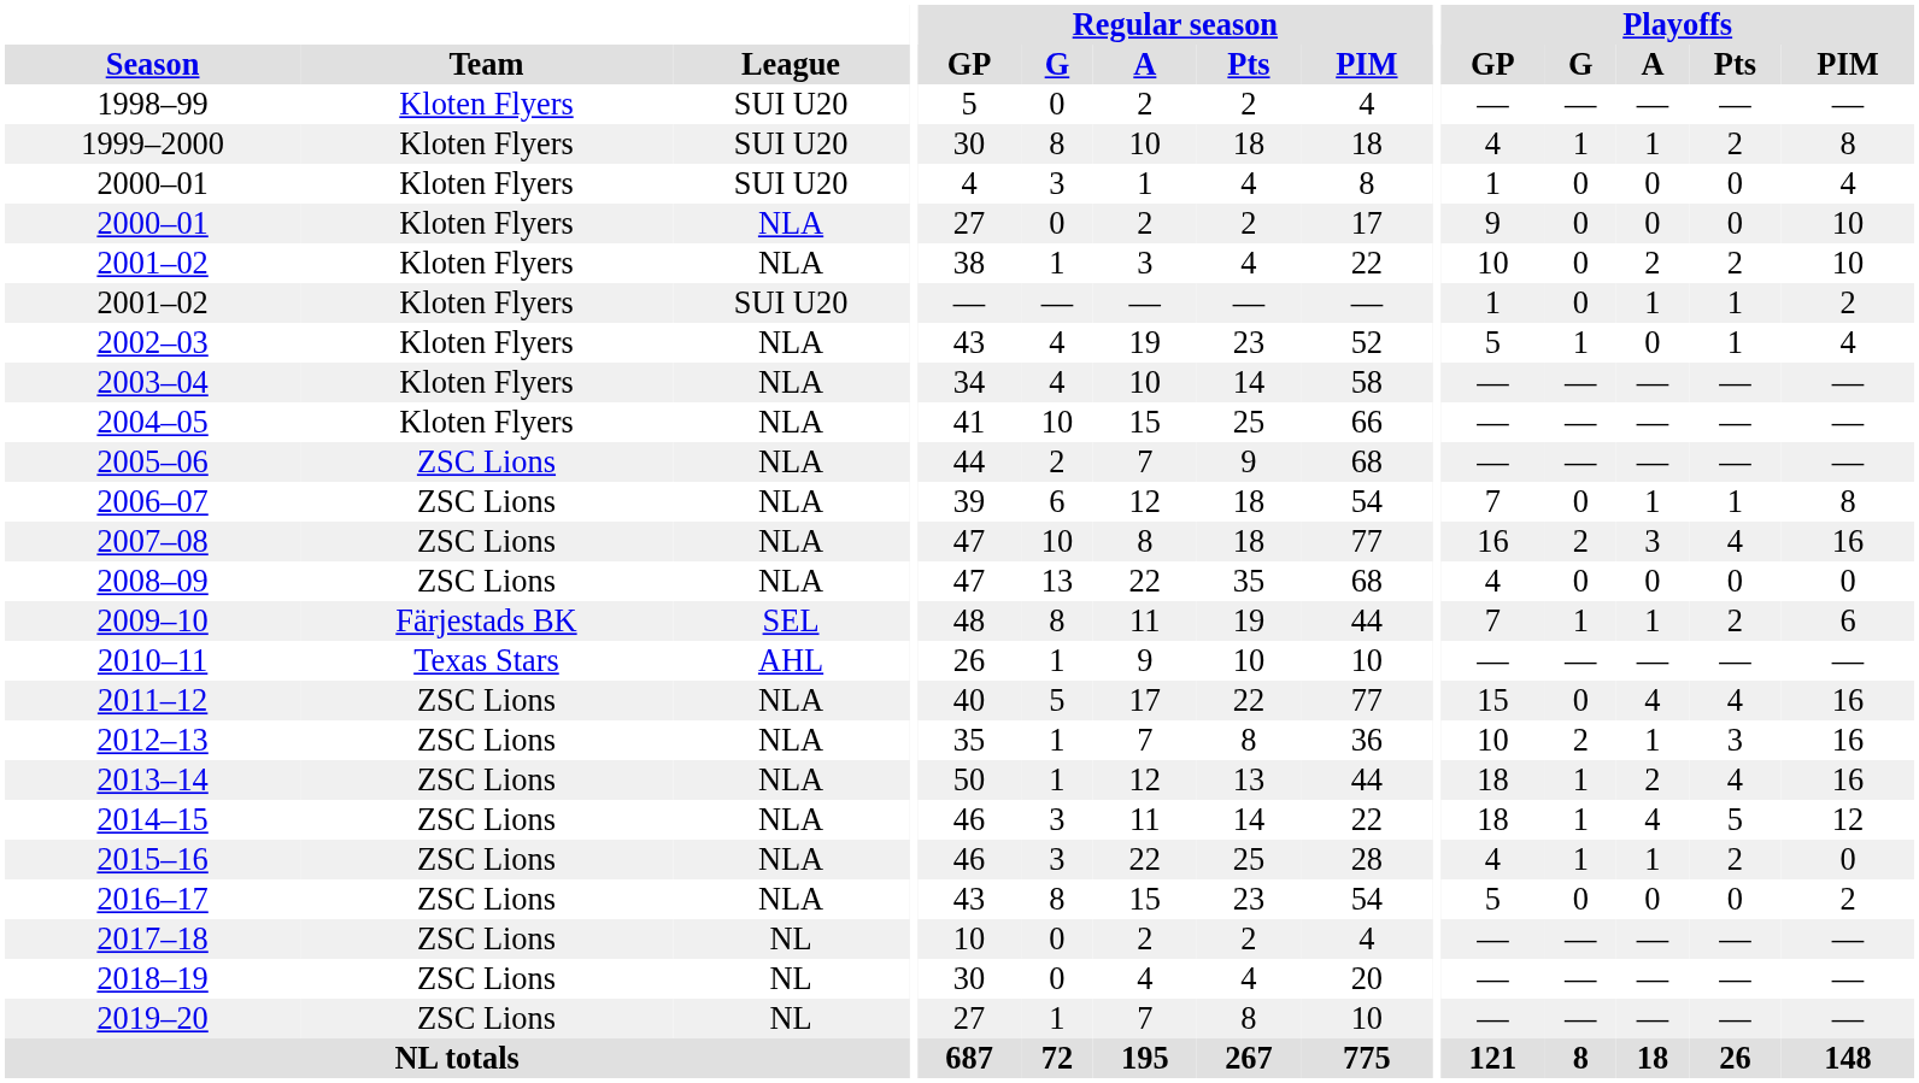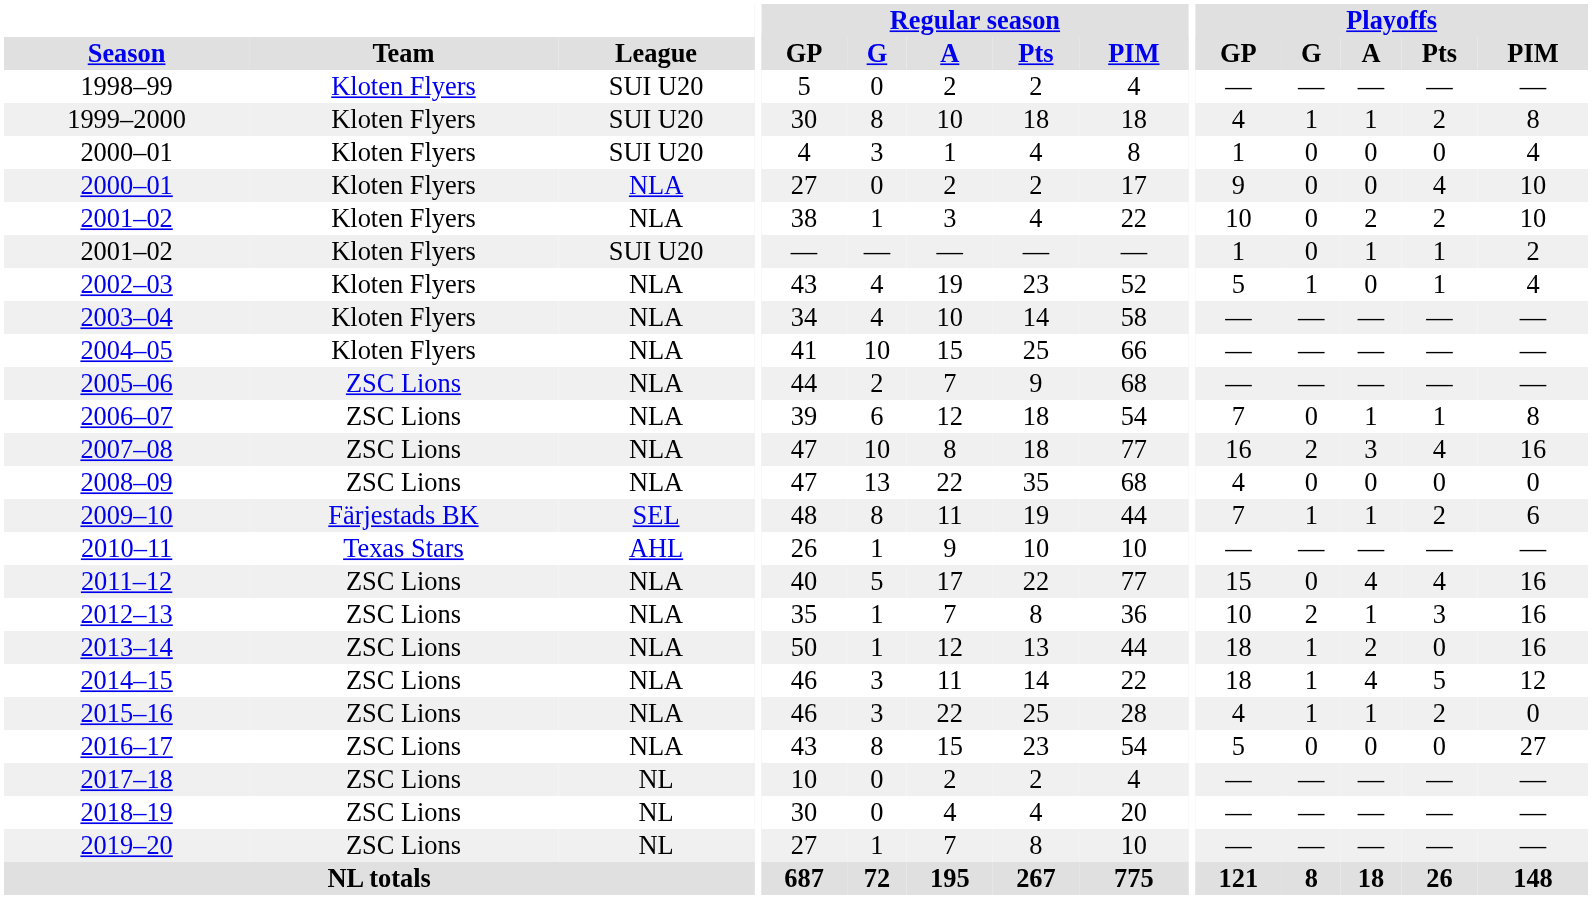 <table border="0" cellpadding="1" cellspacing="0" style="text-align:center; width:60em">
 <tr bgcolor="#e0e0e0">
 <th colspan="3" bgcolor="#ffffff"></th>
 <th rowspan="99" bgcolor="#ffffff"></th>
 <th colspan="5"><a href='#'>Regular season</a></th>
 <th rowspan="99" bgcolor="#ffffff"></th>
 <th colspan="5"><a href='#'>Playoffs</a></th>
 </tr>
 <tr bgcolor="#e0e0e0">
 <th><a href='#'>Season</a></th>
 <th>Team</th>
 <th>League</th>
 <th>GP</th>
 <th><a href='#'>G</a></th>
 <th><a href='#'>A</a></th>
 <th><a href='#'>Pts</a></th>
 <th><a href='#'>PIM</a></th>
 <th>GP</th>
 <th>G</th>
 <th>A</th>
 <th>Pts</th>
 <th>PIM</th>
 </tr>
 <tr>
 <td>1998–99</td>
 <td><a href='#'>Kloten Flyers</a></td>
 <td>SUI U20</td>
 <td>5</td>
 <td>0</td>
 <td>2</td>
 <td>2</td>
 <td>4</td>
 <td>—</td>
 <td>—</td>
 <td>—</td>
 <td>—</td>
 <td>—</td>
 </tr>
 <tr bgcolor="#f0f0f0">
 <td>1999–2000</td>
 <td>Kloten Flyers</td>
 <td>SUI U20</td>
 <td>30</td>
 <td>8</td>
 <td>10</td>
 <td>18</td>
 <td>18</td>
 <td>4</td>
 <td>1</td>
 <td>1</td>
 <td>2</td>
 <td>8</td>
 </tr>
 <tr>
 <td>2000–01</td>
 <td>Kloten Flyers</td>
 <td>SUI U20</td>
 <td>4</td>
 <td>3</td>
 <td>1</td>
 <td>4</td>
 <td>8</td>
 <td>1</td>
 <td>0</td>
 <td>0</td>
 <td>0</td>
 <td>4</td>
 </tr>
 <tr bgcolor="#f0f0f0">
 <td><a href='#'>2000–01</a></td>
 <td>Kloten Flyers</td>
 <td><a href='#'>NLA</a></td>
 <td>27</td>
 <td>0</td>
 <td>2</td>
 <td>2</td>
 <td>17</td>
 <td>9</td>
 <td>0</td>
 <td>0</td>
-<td>0</td>
+<td>4</td>
 <td>10</td>
 </tr>
 <tr>
 <td><a href='#'>2001–02</a></td>
 <td>Kloten Flyers</td>
 <td>NLA</td>
 <td>38</td>
 <td>1</td>
 <td>3</td>
 <td>4</td>
 <td>22</td>
 <td>10</td>
 <td>0</td>
 <td>2</td>
 <td>2</td>
 <td>10</td>
 </tr>
 <tr bgcolor="#f0f0f0">
 <td>2001–02</td>
 <td>Kloten Flyers</td>
 <td>SUI U20</td>
 <td>—</td>
 <td>—</td>
 <td>—</td>
 <td>—</td>
 <td>—</td>
 <td>1</td>
 <td>0</td>
 <td>1</td>
 <td>1</td>
 <td>2</td>
 </tr>
 <tr>
 <td><a href='#'>2002–03</a></td>
 <td>Kloten Flyers</td>
 <td>NLA</td>
 <td>43</td>
 <td>4</td>
 <td>19</td>
 <td>23</td>
 <td>52</td>
 <td>5</td>
 <td>1</td>
 <td>0</td>
 <td>1</td>
 <td>4</td>
 </tr>
 <tr bgcolor="#f0f0f0">
 <td><a href='#'>2003–04</a></td>
 <td>Kloten Flyers</td>
 <td>NLA</td>
 <td>34</td>
 <td>4</td>
 <td>10</td>
 <td>14</td>
 <td>58</td>
 <td>—</td>
 <td>—</td>
 <td>—</td>
 <td>—</td>
 <td>—</td>
 </tr>
 <tr>
 <td><a href='#'>2004–05</a></td>
 <td>Kloten Flyers</td>
 <td>NLA</td>
 <td>41</td>
 <td>10</td>
 <td>15</td>
 <td>25</td>
 <td>66</td>
 <td>—</td>
 <td>—</td>
 <td>—</td>
 <td>—</td>
 <td>—</td>
 </tr>
 <tr bgcolor="#f0f0f0">
 <td><a href='#'>2005–06</a></td>
 <td><a href='#'>ZSC Lions</a></td>
 <td>NLA</td>
 <td>44</td>
 <td>2</td>
 <td>7</td>
 <td>9</td>
 <td>68</td>
 <td>—</td>
 <td>—</td>
 <td>—</td>
 <td>—</td>
 <td>—</td>
 </tr>
 <tr>
 <td><a href='#'>2006–07</a></td>
 <td>ZSC Lions</td>
 <td>NLA</td>
 <td>39</td>
 <td>6</td>
 <td>12</td>
 <td>18</td>
 <td>54</td>
 <td>7</td>
 <td>0</td>
 <td>1</td>
 <td>1</td>
 <td>8</td>
 </tr>
 <tr bgcolor="#f0f0f0">
 <td><a href='#'>2007–08</a></td>
 <td>ZSC Lions</td>
 <td>NLA</td>
 <td>47</td>
 <td>10</td>
 <td>8</td>
 <td>18</td>
 <td>77</td>
 <td>16</td>
 <td>2</td>
 <td>3</td>
 <td>4</td>
 <td>16</td>
 </tr>
 <tr>
 <td><a href='#'>2008–09</a></td>
 <td>ZSC Lions</td>
 <td>NLA</td>
 <td>47</td>
 <td>13</td>
 <td>22</td>
 <td>35</td>
 <td>68</td>
 <td>4</td>
 <td>0</td>
 <td>0</td>
 <td>0</td>
 <td>0</td>
 </tr>
 <tr bgcolor="#f0f0f0">
 <td><a href='#'>2009–10</a></td>
 <td><a href='#'>Färjestads BK</a></td>
 <td><a href='#'>SEL</a></td>
 <td>48</td>
 <td>8</td>
 <td>11</td>
 <td>19</td>
 <td>44</td>
 <td>7</td>
 <td>1</td>
 <td>1</td>
 <td>2</td>
 <td>6</td>
 </tr>
 <tr>
 <td><a href='#'>2010–11</a></td>
 <td><a href='#'>Texas Stars</a></td>
 <td><a href='#'>AHL</a></td>
 <td>26</td>
 <td>1</td>
 <td>9</td>
 <td>10</td>
 <td>10</td>
 <td>—</td>
 <td>—</td>
 <td>—</td>
 <td>—</td>
 <td>—</td>
 </tr>
 <tr bgcolor="#f0f0f0">
 <td><a href='#'>2011–12</a></td>
 <td>ZSC Lions</td>
 <td>NLA</td>
 <td>40</td>
 <td>5</td>
 <td>17</td>
 <td>22</td>
 <td>77</td>
 <td>15</td>
 <td>0</td>
 <td>4</td>
 <td>4</td>
 <td>16</td>
 </tr>
 <tr>
 <td><a href='#'>2012–13</a></td>
 <td>ZSC Lions</td>
 <td>NLA</td>
 <td>35</td>
 <td>1</td>
 <td>7</td>
 <td>8</td>
 <td>36</td>
 <td>10</td>
 <td>2</td>
 <td>1</td>
 <td>3</td>
 <td>16</td>
 </tr>
 <tr bgcolor="#f0f0f0">
 <td><a href='#'>2013–14</a></td>
 <td>ZSC Lions</td>
 <td>NLA</td>
 <td>50</td>
 <td>1</td>
 <td>12</td>
 <td>13</td>
 <td>44</td>
 <td>18</td>
 <td>1</td>
 <td>2</td>
-<td>4</td>
+<td>0</td>
 <td>16</td>
 </tr>
 <tr>
 <td><a href='#'>2014–15</a></td>
 <td>ZSC Lions</td>
 <td>NLA</td>
 <td>46</td>
 <td>3</td>
 <td>11</td>
 <td>14</td>
 <td>22</td>
 <td>18</td>
 <td>1</td>
 <td>4</td>
 <td>5</td>
 <td>12</td>
 </tr>
 <tr bgcolor="#f0f0f0">
 <td><a href='#'>2015–16</a></td>
 <td>ZSC Lions</td>
 <td>NLA</td>
 <td>46</td>
 <td>3</td>
 <td>22</td>
 <td>25</td>
 <td>28</td>
 <td>4</td>
 <td>1</td>
 <td>1</td>
 <td>2</td>
 <td>0</td>
 </tr>
 <tr>
 <td><a href='#'>2016–17</a></td>
 <td>ZSC Lions</td>
 <td>NLA</td>
 <td>43</td>
 <td>8</td>
 <td>15</td>
 <td>23</td>
 <td>54</td>
 <td>5</td>
 <td>0</td>
 <td>0</td>
 <td>0</td>
-<td>2</td>
+<td>27</td>
 </tr>
 <tr bgcolor="#f0f0f0">
 <td><a href='#'>2017–18</a></td>
 <td>ZSC Lions</td>
 <td>NL</td>
 <td>10</td>
 <td>0</td>
 <td>2</td>
 <td>2</td>
 <td>4</td>
 <td>—</td>
 <td>—</td>
 <td>—</td>
 <td>—</td>
 <td>—</td>
 </tr>
 <tr>
 <td><a href='#'>2018–19</a></td>
 <td>ZSC Lions</td>
 <td>NL</td>
 <td>30</td>
 <td>0</td>
 <td>4</td>
 <td>4</td>
 <td>20</td>
 <td>—</td>
 <td>—</td>
 <td>—</td>
 <td>—</td>
 <td>—</td>
 </tr>
 <tr bgcolor="#f0f0f0">
 <td><a href='#'>2019–20</a></td>
 <td>ZSC Lions</td>
 <td>NL</td>
 <td>27</td>
 <td>1</td>
 <td>7</td>
 <td>8</td>
 <td>10</td>
 <td>—</td>
 <td>—</td>
 <td>—</td>
 <td>—</td>
 <td>—</td>
 </tr>
 <tr bgcolor="#e0e0e0">
 <th colspan="3">NL totals</th>
 <th>687</th>
 <th>72</th>
 <th>195</th>
 <th>267</th>
 <th>775</th>
 <th>121</th>
 <th>8</th>
 <th>18</th>
 <th>26</th>
 <th>148</th>
 </tr>
 </table>
